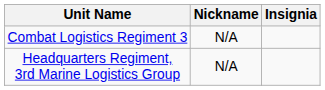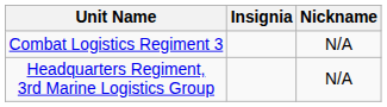 <table class="wikitable" style="text-align: center;">
 <tr>
 <th>Unit Name</th>
+<th>Insignia</th>
 <th>Nickname</th>
-<th>Insignia</th>
 </tr>
 <tr>
 <td><a href='#'>Combat Logistics Regiment 3</a></td>
+<td></td>
 <td>N/A</td>
-<td></td>
 </tr>
 <tr>
 <td><a href='#'>Headquarters Regiment,<br>3rd Marine Logistics Group</a></td>
+<td></td>
 <td>N/A</td>
-<td></td>
 </tr>
 </table>
